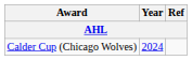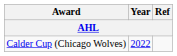 <table class="wikitable">
 <tr>
 <th>Award</th>
 <th>Year</th>
 <th>Ref</th>
 </tr>
 <tr>
 <th colspan="3"><a href='#'>AHL</a></th>
 </tr>
 <tr>
 <td><a href='#'>Calder Cup</a> (Chicago Wolves)</td>
-<td><a href='#'>2024</a></td>
+<td><a href='#'>2022</a></td>
 <td></td>
 </tr>
 </table>
